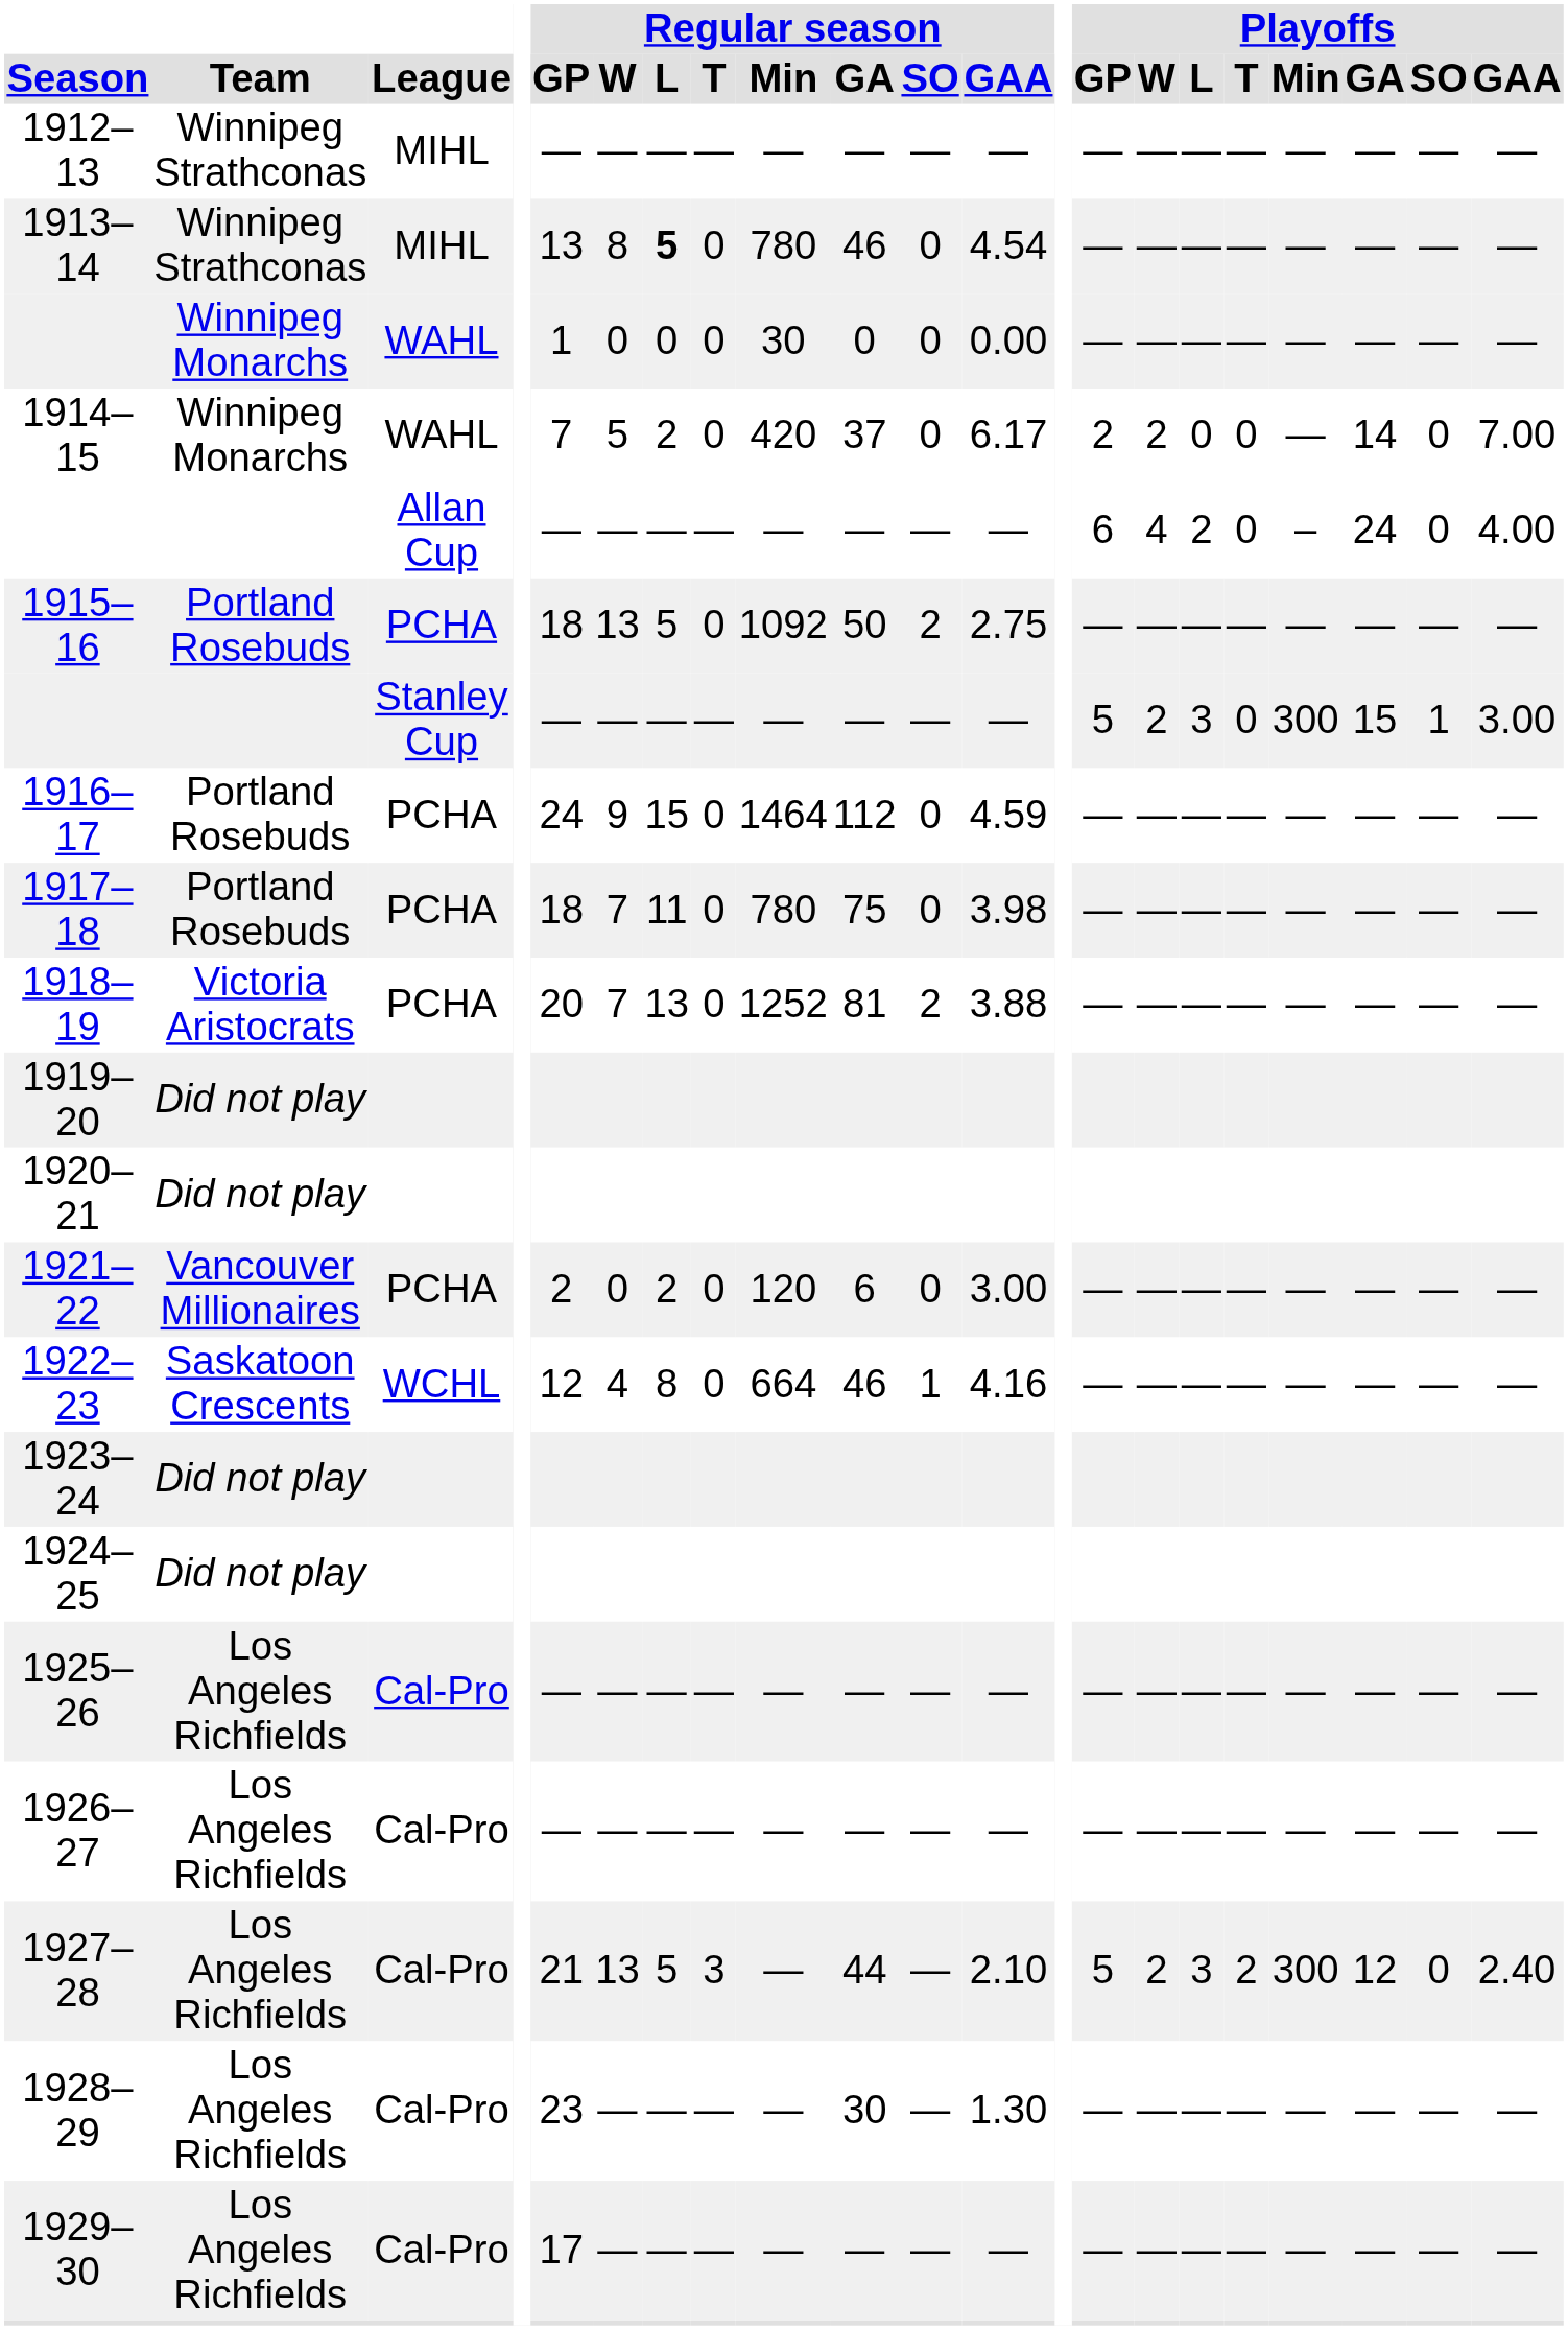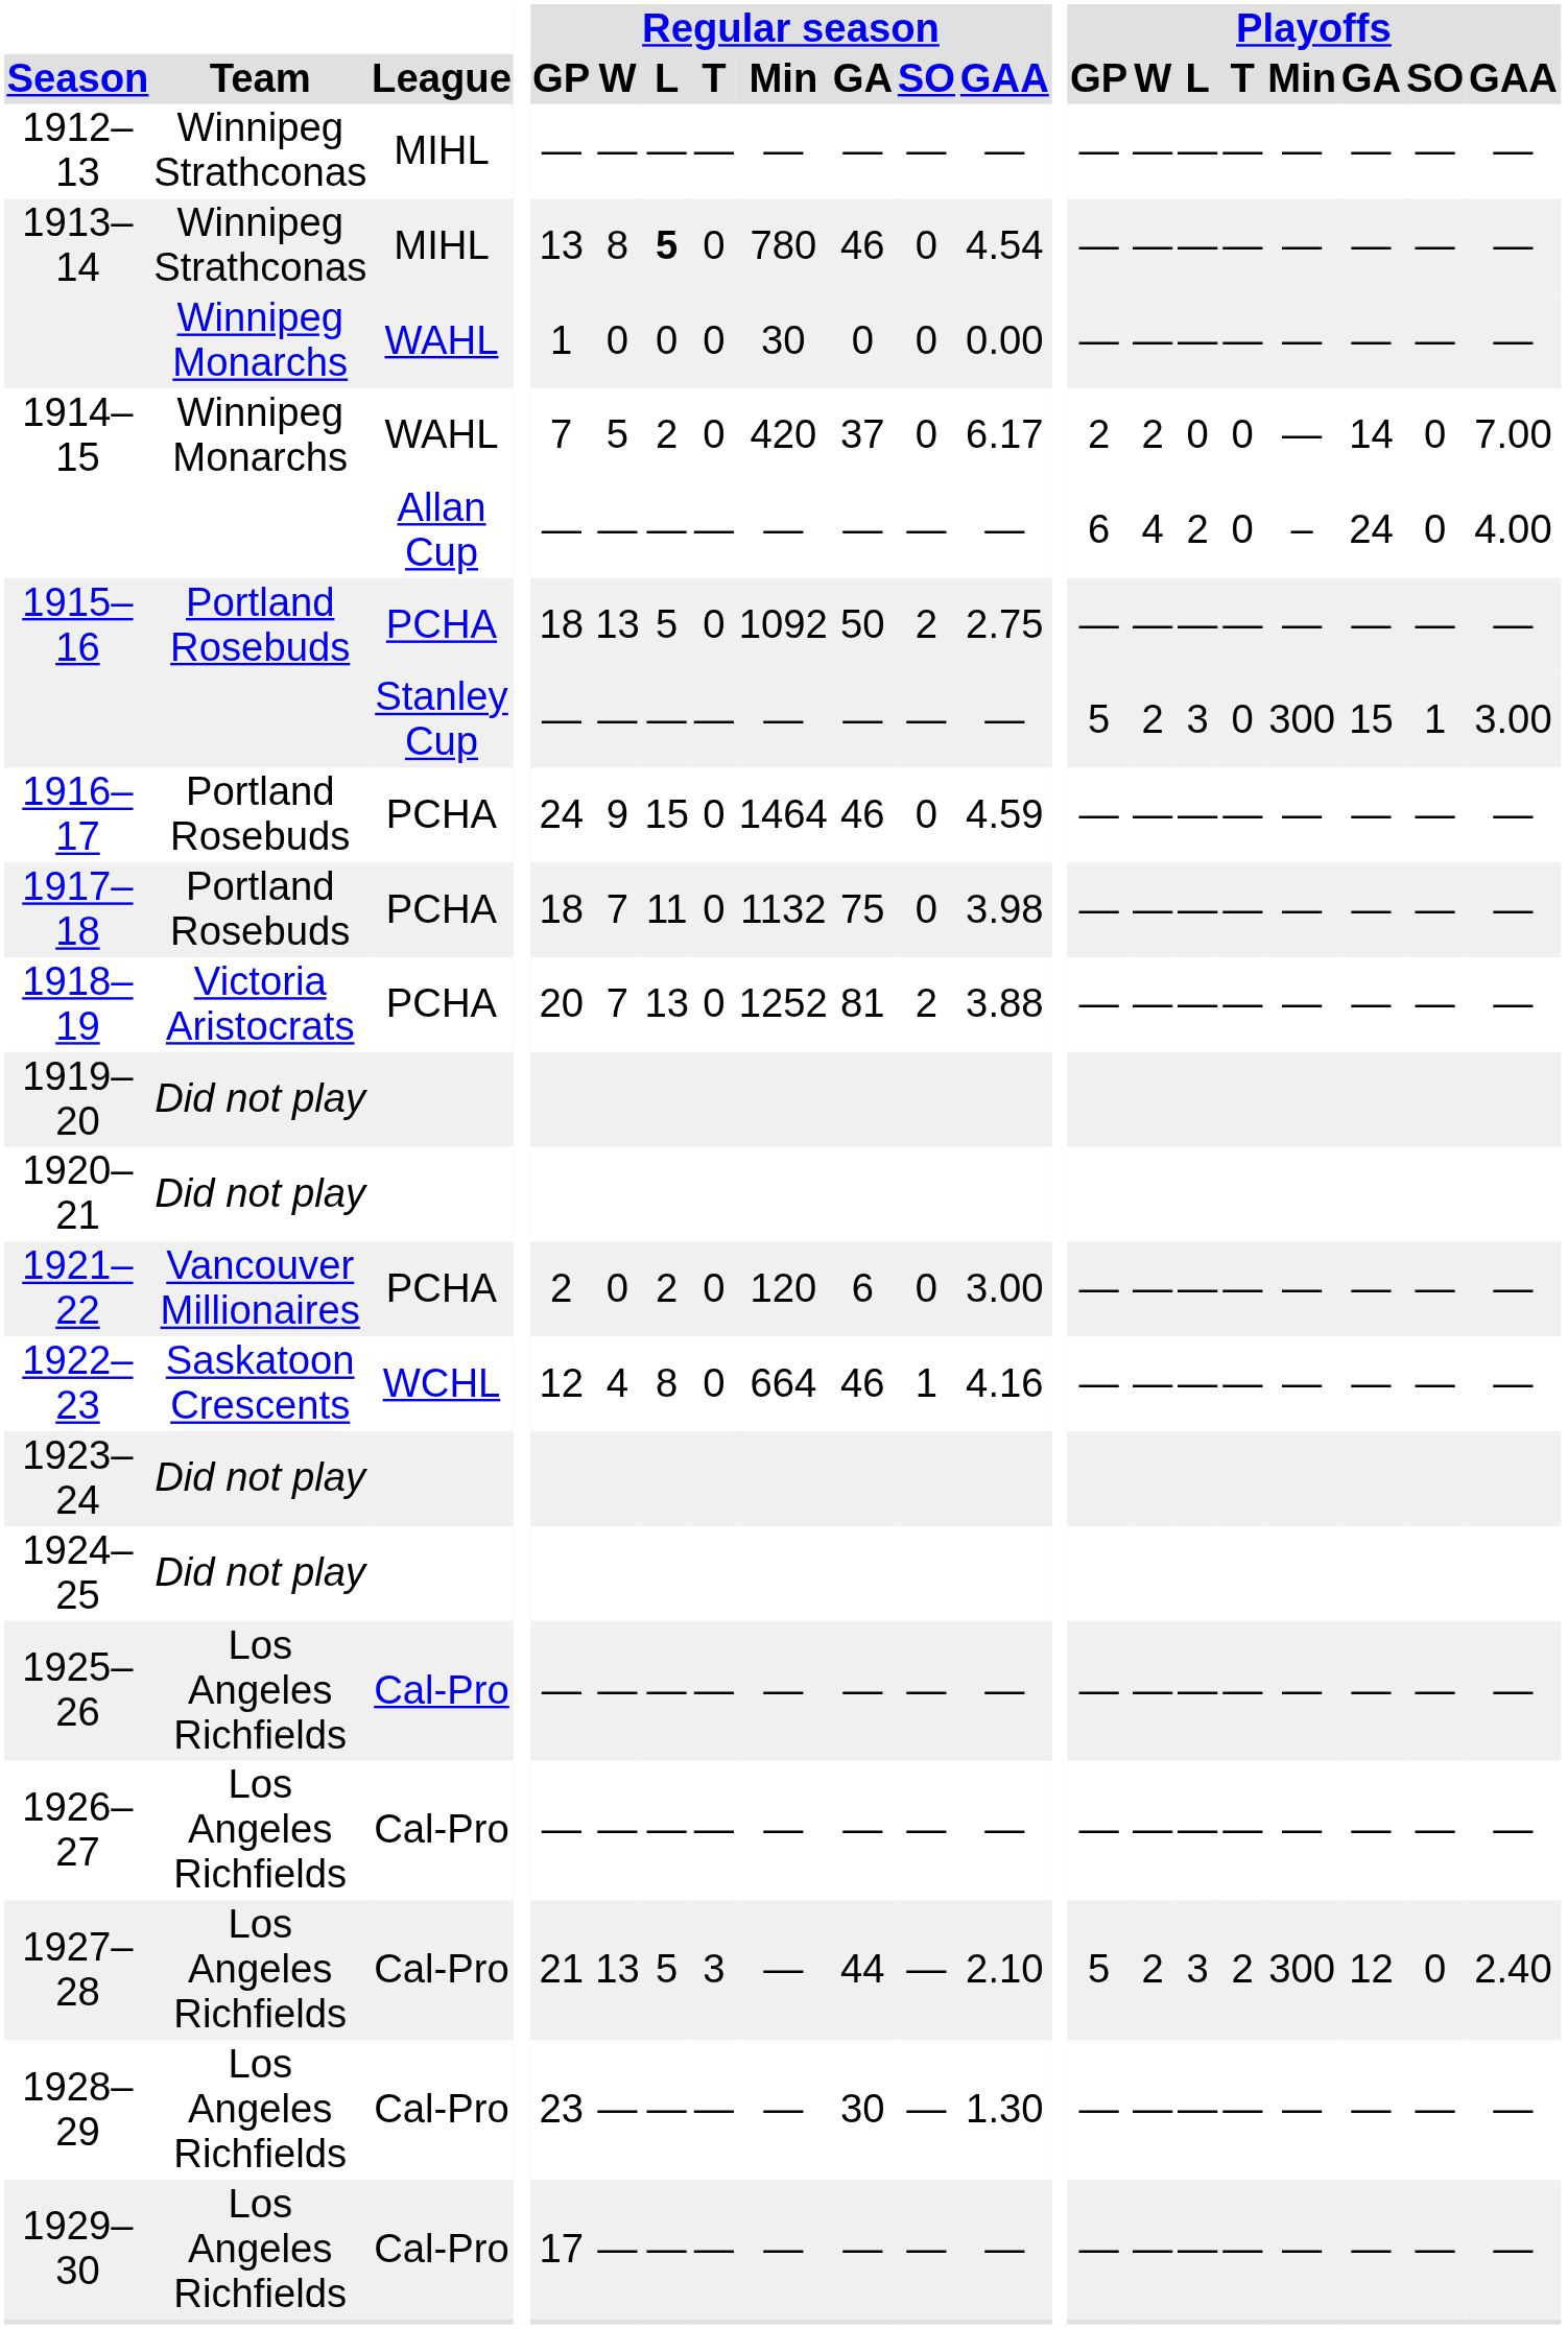 <table BORDER="0" CELLPADDING="1" CELLSPACING="0" width="65%" style="text-align:center">
 <tr bgcolor="#e0e0e0">
 <th colspan="3" bgcolor="#ffffff"> </th>
 <th rowspan="99" bgcolor="#ffffff"> </th>
 <th colspan="8"><a href='#'>Regular season</a></th>
 <th rowspan="99" bgcolor="#ffffff"> </th>
 <th colspan="8"><a href='#'>Playoffs</a></th>
 </tr>
 <tr bgcolor="#e0e0e0">
 <th><a href='#'>Season</a></th>
 <th>Team</th>
 <th>League</th>
 <th>GP</th>
 <th>W</th>
 <th>L</th>
 <th>T</th>
 <th>Min</th>
 <th>GA</th>
 <th><a href='#'>SO</a></th>
 <th><a href='#'>GAA</a></th>
 <th>GP</th>
 <th>W</th>
 <th>L</th>
 <th>T</th>
 <th>Min</th>
 <th>GA</th>
 <th>SO</th>
 <th>GAA</th>
 </tr>
 <tr>
 <td>1912–13</td>
 <td>Winnipeg Strathconas</td>
 <td>MIHL</td>
 <td>—</td>
 <td>—</td>
 <td>—</td>
 <td>—</td>
 <td>—</td>
 <td>—</td>
 <td>—</td>
 <td>—</td>
 <td>—</td>
 <td>—</td>
 <td>—</td>
 <td>—</td>
 <td>—</td>
 <td>—</td>
 <td>—</td>
 <td>—</td>
 </tr>
 <tr bgcolor="#f0f0f0">
 <td>1913–14</td>
 <td>Winnipeg Strathconas</td>
 <td>MIHL</td>
 <td>13</td>
 <td>8</td>
 <td><strong>5</strong></td>
 <td>0</td>
 <td>780</td>
 <td>46</td>
 <td>0</td>
 <td>4.54</td>
 <td>—</td>
 <td>—</td>
 <td>—</td>
 <td>—</td>
 <td>—</td>
 <td>—</td>
 <td>—</td>
 <td>—</td>
 </tr>
 <tr bgcolor="#f0f0f0">
 <td></td>
 <td><a href='#'>Winnipeg Monarchs</a></td>
 <td><a href='#'>WAHL</a></td>
 <td>1</td>
 <td>0</td>
 <td>0</td>
 <td>0</td>
 <td>30</td>
 <td>0</td>
 <td>0</td>
 <td>0.00</td>
 <td>—</td>
 <td>—</td>
 <td>—</td>
 <td>—</td>
 <td>—</td>
 <td>—</td>
 <td>—</td>
 <td>—</td>
 </tr>
 <tr>
 <td>1914–15</td>
 <td>Winnipeg Monarchs</td>
 <td>WAHL</td>
 <td>7</td>
 <td>5</td>
 <td>2</td>
 <td>0</td>
 <td>420</td>
 <td>37</td>
 <td>0</td>
 <td>6.17</td>
 <td>2</td>
 <td>2</td>
 <td>0</td>
 <td>0</td>
 <td>—</td>
 <td>14</td>
 <td>0</td>
 <td>7.00</td>
 </tr>
 <tr>
 <td></td>
 <td></td>
 <td><a href='#'>Allan Cup</a></td>
 <td>—</td>
 <td>—</td>
 <td>—</td>
 <td>—</td>
 <td>—</td>
 <td>—</td>
 <td>—</td>
 <td>—</td>
 <td>6</td>
 <td>4</td>
 <td>2</td>
 <td>0</td>
 <td>–</td>
 <td>24</td>
 <td>0</td>
 <td>4.00</td>
 </tr>
 <tr bgcolor="#f0f0f0">
 <td><a href='#'>1915–16</a></td>
 <td><a href='#'>Portland Rosebuds</a></td>
 <td><a href='#'>PCHA</a></td>
 <td>18</td>
 <td>13</td>
 <td>5</td>
 <td>0</td>
 <td>1092</td>
 <td>50</td>
 <td>2</td>
 <td>2.75</td>
 <td>—</td>
 <td>—</td>
 <td>—</td>
 <td>—</td>
 <td>—</td>
 <td>—</td>
 <td>—</td>
 <td>—</td>
 </tr>
 <tr bgcolor="#f0f0f0">
 <td></td>
 <td></td>
 <td><a href='#'>Stanley Cup</a></td>
 <td>—</td>
 <td>—</td>
 <td>—</td>
 <td>—</td>
 <td>—</td>
 <td>—</td>
 <td>—</td>
 <td>—</td>
 <td>5</td>
 <td>2</td>
 <td>3</td>
 <td>0</td>
 <td>300</td>
 <td>15</td>
 <td>1</td>
 <td>3.00</td>
 </tr>
 <tr>
 <td><a href='#'>1916–17</a></td>
 <td>Portland Rosebuds</td>
 <td>PCHA</td>
 <td>24</td>
 <td>9</td>
 <td>15</td>
 <td>0</td>
 <td>1464</td>
-<td>112</td>
+<td>46</td>
 <td>0</td>
 <td>4.59</td>
 <td>—</td>
 <td>—</td>
 <td>—</td>
 <td>—</td>
 <td>—</td>
 <td>—</td>
 <td>—</td>
 <td>—</td>
 </tr>
 <tr bgcolor="#f0f0f0">
 <td><a href='#'>1917–18</a></td>
 <td>Portland Rosebuds</td>
 <td>PCHA</td>
 <td>18</td>
 <td>7</td>
 <td>11</td>
 <td>0</td>
-<td>780</td>
+<td>1132</td>
 <td>75</td>
 <td>0</td>
 <td>3.98</td>
 <td>—</td>
 <td>—</td>
 <td>—</td>
 <td>—</td>
 <td>—</td>
 <td>—</td>
 <td>—</td>
 <td>—</td>
 </tr>
 <tr>
 <td><a href='#'>1918–19</a></td>
 <td><a href='#'>Victoria Aristocrats</a></td>
 <td>PCHA</td>
 <td>20</td>
 <td>7</td>
 <td>13</td>
 <td>0</td>
 <td>1252</td>
 <td>81</td>
 <td>2</td>
 <td>3.88</td>
 <td>—</td>
 <td>—</td>
 <td>—</td>
 <td>—</td>
 <td>—</td>
 <td>—</td>
 <td>—</td>
 <td>—</td>
 </tr>
 <tr bgcolor="#f0f0f0">
 <td>1919–20</td>
 <td><em>Did not play</em></td>
 <td></td>
 <td></td>
 <td></td>
 <td></td>
 <td></td>
 <td></td>
 <td></td>
 <td></td>
 <td></td>
 <td></td>
 <td></td>
 <td></td>
 <td></td>
 <td></td>
 <td></td>
 <td></td>
 <td></td>
 </tr>
 <tr>
 <td>1920–21</td>
 <td><em>Did not play</em></td>
 <td></td>
 <td></td>
 <td></td>
 <td></td>
 <td></td>
 <td></td>
 <td></td>
 <td></td>
 <td></td>
 <td></td>
 <td></td>
 <td></td>
 <td></td>
 <td></td>
 <td></td>
 <td></td>
 <td></td>
 </tr>
 <tr bgcolor="#f0f0f0">
 <td><a href='#'>1921–22</a></td>
 <td><a href='#'>Vancouver Millionaires</a></td>
 <td>PCHA</td>
 <td>2</td>
 <td>0</td>
 <td>2</td>
 <td>0</td>
 <td>120</td>
 <td>6</td>
 <td>0</td>
 <td>3.00</td>
 <td>—</td>
 <td>—</td>
 <td>—</td>
 <td>—</td>
 <td>—</td>
 <td>—</td>
 <td>—</td>
 <td>—</td>
 </tr>
 <tr>
 <td><a href='#'>1922–23</a></td>
 <td><a href='#'>Saskatoon Crescents</a></td>
 <td><a href='#'>WCHL</a></td>
 <td>12</td>
 <td>4</td>
 <td>8</td>
 <td>0</td>
 <td>664</td>
 <td>46</td>
 <td>1</td>
 <td>4.16</td>
 <td>—</td>
 <td>—</td>
 <td>—</td>
 <td>—</td>
 <td>—</td>
 <td>—</td>
 <td>—</td>
 <td>—</td>
 </tr>
 <tr bgcolor="#f0f0f0">
 <td>1923–24</td>
 <td><em>Did not play</em></td>
 <td></td>
 <td></td>
 <td></td>
 <td></td>
 <td></td>
 <td></td>
 <td></td>
 <td></td>
 <td></td>
 <td></td>
 <td></td>
 <td></td>
 <td></td>
 <td></td>
 <td></td>
 <td></td>
 <td></td>
 </tr>
 <tr>
 <td>1924–25</td>
 <td><em>Did not play</em></td>
 <td></td>
 <td></td>
 <td></td>
 <td></td>
 <td></td>
 <td></td>
 <td></td>
 <td></td>
 <td></td>
 <td></td>
 <td></td>
 <td></td>
 <td></td>
 <td></td>
 <td></td>
 <td></td>
 <td></td>
 </tr>
 <tr bgcolor="#f0f0f0">
 <td>1925–26</td>
 <td>Los Angeles Richfields</td>
 <td><a href='#'>Cal-Pro</a></td>
 <td>—</td>
 <td>—</td>
 <td>—</td>
 <td>—</td>
 <td>—</td>
 <td>—</td>
 <td>—</td>
 <td>—</td>
 <td>—</td>
 <td>—</td>
 <td>—</td>
 <td>—</td>
 <td>—</td>
 <td>—</td>
 <td>—</td>
 <td>—</td>
 </tr>
 <tr>
 <td>1926–27</td>
 <td>Los Angeles Richfields</td>
 <td>Cal-Pro</td>
 <td>—</td>
 <td>—</td>
 <td>—</td>
 <td>—</td>
 <td>—</td>
 <td>—</td>
 <td>—</td>
 <td>—</td>
 <td>—</td>
 <td>—</td>
 <td>—</td>
 <td>—</td>
 <td>—</td>
 <td>—</td>
 <td>—</td>
 <td>—</td>
 </tr>
 <tr bgcolor="#f0f0f0">
 <td>1927–28</td>
 <td>Los Angeles Richfields</td>
 <td>Cal-Pro</td>
 <td>21</td>
 <td>13</td>
 <td>5</td>
 <td>3</td>
 <td>—</td>
 <td>44</td>
 <td>—</td>
 <td>2.10</td>
 <td>5</td>
 <td>2</td>
 <td>3</td>
 <td>2</td>
 <td>300</td>
 <td>12</td>
 <td>0</td>
 <td>2.40</td>
 </tr>
 <tr>
 <td>1928–29</td>
 <td>Los Angeles Richfields</td>
 <td>Cal-Pro</td>
 <td>23</td>
 <td>—</td>
 <td>—</td>
 <td>—</td>
 <td>—</td>
 <td>30</td>
 <td>—</td>
 <td>1.30</td>
 <td>—</td>
 <td>—</td>
 <td>—</td>
 <td>—</td>
 <td>—</td>
 <td>—</td>
 <td>—</td>
 <td>—</td>
 </tr>
 <tr bgcolor="#f0f0f0">
 <td>1929–30</td>
 <td>Los Angeles Richfields</td>
 <td>Cal-Pro</td>
 <td>17</td>
 <td>—</td>
 <td>—</td>
 <td>—</td>
 <td>—</td>
 <td>—</td>
 <td>—</td>
 <td>—</td>
 <td>—</td>
 <td>—</td>
 <td>—</td>
 <td>—</td>
 <td>—</td>
 <td>—</td>
 <td>—</td>
 <td>—</td>
 </tr>
 <tr bgcolor="#e0e0e0">
 <th colspan="3"></th>
 <th></th>
 <th></th>
 <th></th>
 <th></th>
 <th></th>
 <th></th>
 <th></th>
 <th></th>
 <th></th>
 <th></th>
 <th></th>
 <th></th>
 <th></th>
 <th></th>
 <th></th>
 <th></th>
 </tr>
 </table>
